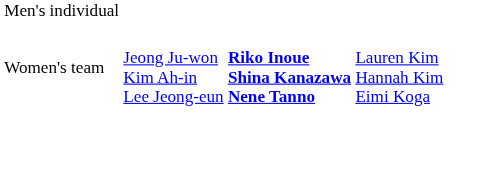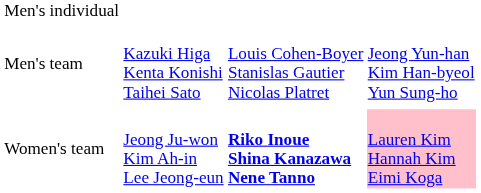 <table>
 <tr>
 <td>Men's individual</td>
 <td></td>
 <td></td>
 <td></td>
+</tr>
+<tr>
+<td>Men's team</td>
+<td><br><a href='#'>Kazuki Higa</a><br><a href='#'>Kenta Konishi</a><br><a href='#'>Taihei Sato</a></td>
+<td><br><a href='#'>Louis Cohen-Boyer</a><br><a href='#'>Stanislas Gautier</a><br><a href='#'>Nicolas Platret</a></td>
+<td><br><a href='#'>Jeong Yun-han</a><br><a href='#'>Kim Han-byeol</a><br><a href='#'>Yun Sung-ho</a></td>
 </tr>
 <tr>
 <td></td>
 <td></td>
 <td></td>
 <td></td>
 </tr>
 <tr>
 <td>Women's team</td>
 <td><br><a href='#'>Jeong Ju-won</a><br><a href='#'>Kim Ah-in</a><br><a href='#'>Lee Jeong-eun</a></td>
 <td><strong><br><a href='#'>Riko Inoue</a><br><a href='#'>Shina Kanazawa</a><br><a href='#'>Nene Tanno</a></strong></td>
-<td><br><a href='#'>Lauren Kim</a><br><a href='#'>Hannah Kim</a><br><a href='#'>Eimi Koga</a></td>
+<td style="background: pink;"><br><a href='#'>Lauren Kim</a><br><a href='#'>Hannah Kim</a><br><a href='#'>Eimi Koga</a></td>
 </tr>
 </table>
